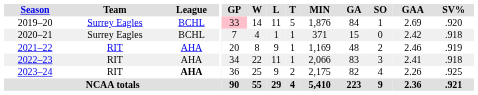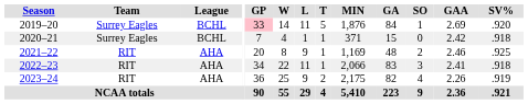 <table border="0" cellpadding="1" cellspacing="0" style="text-align:center; width:60%;">
 <tr bgcolor="#e0e0e0">
 <th><a href='#'>Season</a></th>
 <th>Team</th>
 <th>League</th>
 <th rowspan="99" bgcolor="#ffffff"></th>
 <th>GP</th>
 <th>W</th>
 <th>L</th>
 <th>T</th>
 <th>MIN</th>
 <th>GA</th>
 <th>SO</th>
 <th>GAA</th>
 <th>SV%</th>
 </tr>
 <tr>
 <td>2019–20</td>
 <td><a href='#'>Surrey Eagles</a></td>
 <td><a href='#'>BCHL</a></td>
 <td style="background: pink;">33</td>
 <td>14</td>
 <td>11</td>
 <td>5</td>
 <td>1,876</td>
 <td>84</td>
 <td>1</td>
 <td>2.69</td>
 <td>.920</td>
 </tr>
 <tr bgcolor="#f0f0f0">
 <td>2020–21</td>
 <td>Surrey Eagles</td>
 <td>BCHL</td>
 <td>7</td>
 <td>4</td>
 <td>1</td>
 <td>1</td>
 <td>371</td>
 <td>15</td>
 <td>0</td>
 <td>2.42</td>
 <td>.918</td>
 </tr>
 <tr>
 <td><a href='#'>2021–22</a></td>
 <td><a href='#'>RIT</a></td>
 <td><a href='#'>AHA</a></td>
 <td>20</td>
 <td>8</td>
 <td>9</td>
 <td>1</td>
 <td>1,169</td>
 <td>48</td>
 <td>2</td>
 <td>2.46</td>
-<td>.919</td>
+<td>.925</td>
 </tr>
 <tr bgcolor="#f0f0f0">
 <td><a href='#'>2022–23</a></td>
 <td>RIT</td>
 <td>AHA</td>
 <td>34</td>
 <td>22</td>
 <td>11</td>
 <td>1</td>
 <td>2,066</td>
 <td>83</td>
 <td>3</td>
 <td>2.41</td>
 <td>.918</td>
 </tr>
 <tr>
 <td><a href='#'>2023–24</a></td>
 <td>RIT</td>
-<td><strong>AHA</strong></td>
+<td>AHA</td>
 <td>36</td>
 <td>25</td>
 <td>9</td>
 <td>2</td>
 <td>2,175</td>
 <td>82</td>
 <td>4</td>
 <td>2.26</td>
-<td>.925</td>
+<td>.919</td>
 </tr>
 <tr bgcolor="#e0e0e0">
 <th colspan="4">NCAA totals</th>
 <th>90</th>
 <th>55</th>
 <th>29</th>
 <th>4</th>
 <th>5,410</th>
 <th>223</th>
 <th>9</th>
 <th>2.36</th>
 <th>.921</th>
 </tr>
 </table>
